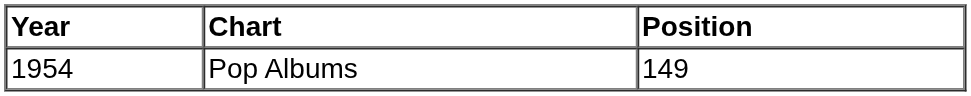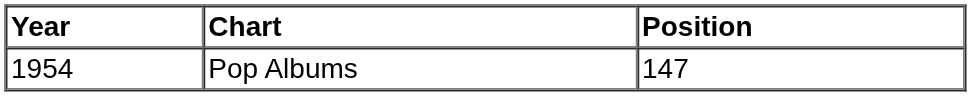 <table border=1 cellspacing=0 cellpadding=2 width="550px">
 <tr>
 <th align="left">Year</th>
 <th align="left">Chart</th>
 <th align="left">Position</th>
 </tr>
 <tr>
 <td align="left">1954</td>
 <td align="left">Pop Albums</td>
-<td align="left">149</td>
+<td align="left">147</td>
 </tr>
 <tr>
 </tr>
 </table>
